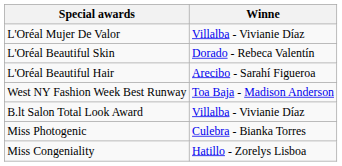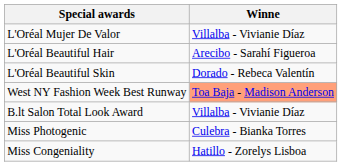 <table class="wikitable sortable" style="font-size: 95%;">
 <tr>
 <th>Special awards</th>
 <th>Winne</th>
 </tr>
 <tr>
 <td>L'Oréal Mujer De Valor</td>
 <td><a href='#'>Villalba</a> - Vivianie Díaz</td>
 </tr>
 <tr>
+<td>L'Oréal Beautiful Hair</td>
+<td><a href='#'>Arecibo</a> - Sarahí Figueroa</td>
+</tr>
+<tr>
 <td>L'Oréal Beautiful Skin</td>
 <td><a href='#'>Dorado</a> - Rebeca Valentín</td>
 </tr>
 <tr>
-<td>L'Oréal Beautiful Hair</td>
-<td><a href='#'>Arecibo</a> - Sarahí Figueroa</td>
-</tr>
-<tr>
 <td>West NY Fashion Week Best Runway</td>
-<td><a href='#'>Toa Baja</a> - <a href='#'>Madison Anderson</a></td>
+<td style="background: lightsalmon;"><a href='#'>Toa Baja</a> - <a href='#'>Madison Anderson</a></td>
 </tr>
 <tr>
 <td>B.lt Salon Total Look Award</td>
 <td><a href='#'>Villalba</a> - Vivianie Díaz</td>
 </tr>
 <tr>
 <td>Miss Photogenic</td>
 <td><a href='#'>Culebra</a> - Bianka Torres</td>
 </tr>
 <tr>
 <td>Miss Congeniality</td>
 <td><a href='#'>Hatillo</a> - Zorelys Lisboa</td>
 </tr>
 </table>
